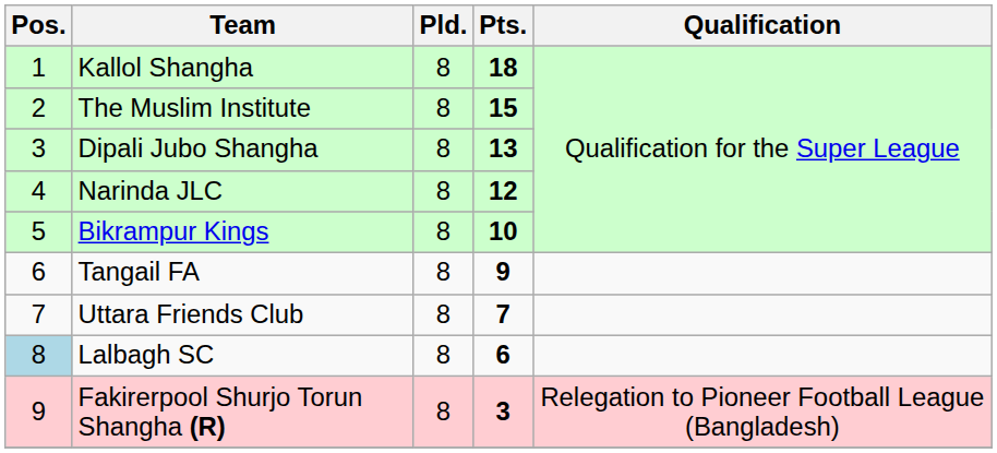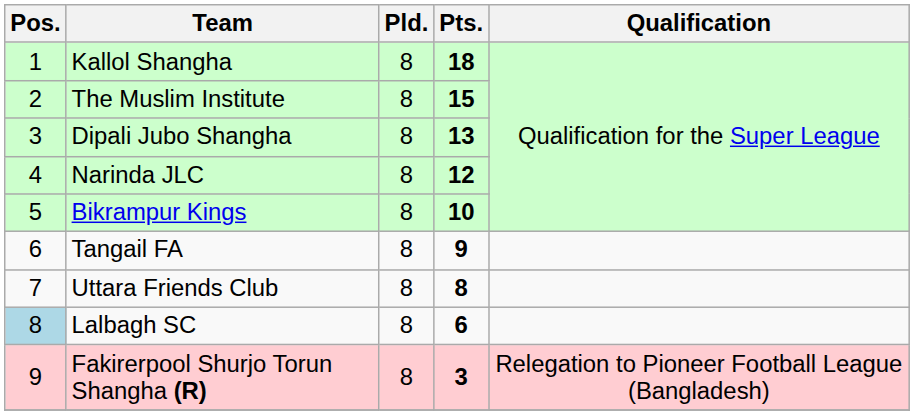 <table class="wikitable" style="text-align:center">
 <tr>
 <th>Pos.</th>
 <th align="centre">Team</th>
 <th>Pld.</th>
 <th>Pts.</th>
 <th>Qualification</th>
 </tr>
 <tr style="background:#ccffcc;">
 <td>1</td>
 <td align="left">Kallol  Shangha</td>
 <td>8</td>
 <td><strong>18</strong></td>
 <td rowspan="5">Qualification for the <a href='#'>Super League</a></td>
 </tr>
 <tr style="background:#ccffcc;">
 <td>2</td>
 <td align="left">The Muslim Institute</td>
 <td>8</td>
 <td><strong>15</strong></td>
 </tr>
 <tr style="background:#ccffcc;">
 <td>3</td>
 <td align="left">Dipali Jubo Shangha</td>
 <td>8</td>
 <td><strong>13</strong></td>
 </tr>
 <tr style="background:#ccffcc;">
 <td>4</td>
 <td align="left">Narinda JLC</td>
 <td>8</td>
 <td><strong>12</strong></td>
 </tr>
 <tr style="background:#ccffcc;">
 <td>5</td>
 <td align=left><a href='#'>Bikrampur Kings</a></td>
 <td>8</td>
 <td><strong>10</strong></td>
 </tr>
 <tr>
 <td>6</td>
 <td align="left">Tangail FA</td>
 <td>8</td>
 <td><strong>9</strong></td>
 <td></td>
 </tr>
 <tr>
 <td>7</td>
 <td align="left">Uttara Friends Club</td>
 <td>8</td>
-<td><strong>7</strong></td>
+<td><strong>8</strong></td>
 <td></td>
 </tr>
 <tr>
 <td style="background: lightblue;">8</td>
 <td align="left">Lalbagh SC</td>
 <td>8</td>
 <td><strong>6</strong></td>
 <td></td>
 </tr>
 <tr style="background:#FFCDD2">
 <td>9</td>
 <td align=left>Fakirerpool Shurjo Torun Shangha <strong>(R)</strong></td>
 <td>8</td>
 <td><strong>3</strong></td>
 <td>Relegation to Pioneer Football League (Bangladesh)</td>
 </tr>
 <tr>
 </tr>
 </table>
